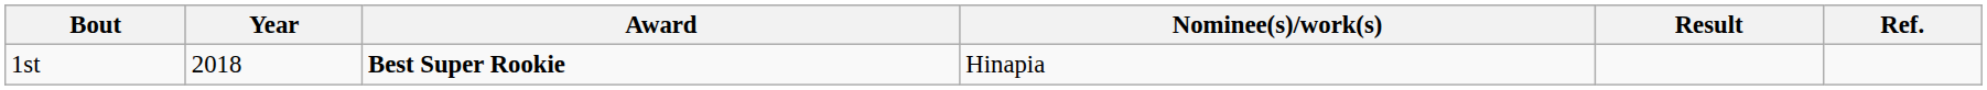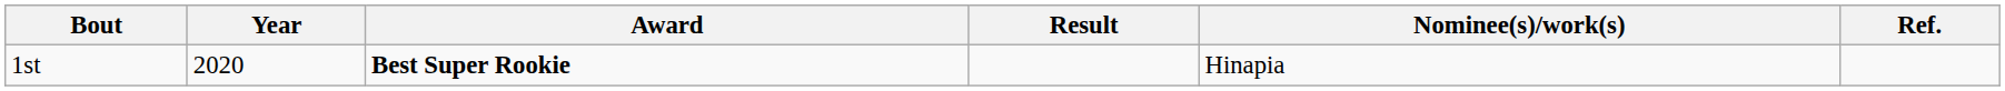 <table class="wikitable sortable plainrowheaders" style="width: 100%;">
 <tr style="background:#ccc; text-align:center;">
 <th scope="col">Bout</th>
 <th scope="col">Year</th>
 <th scope="col">Award</th>
+<th scope="col">Result</th>
 <th scope="col">Nominee(s)/work(s)</th>
-<th scope="col">Result</th>
 <th scope="col">Ref.</th>
 </tr>
 <tr>
 <td>1st</td>
-<td>2018</td>
+<td>2020</td>
 <td><strong>Best Super Rookie</strong></td>
+<td></td>
 <td>Hinapia</td>
-<td></td>
 <td></td>
 </tr>
 </table>
